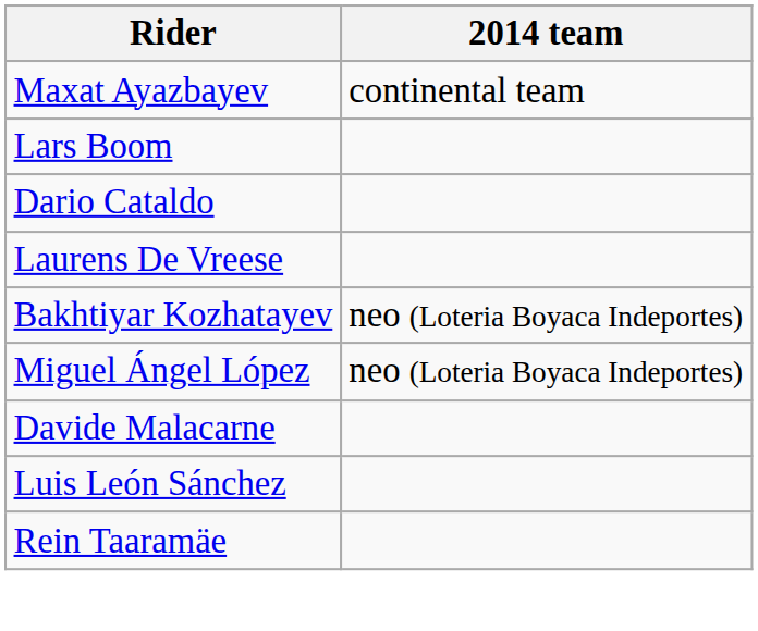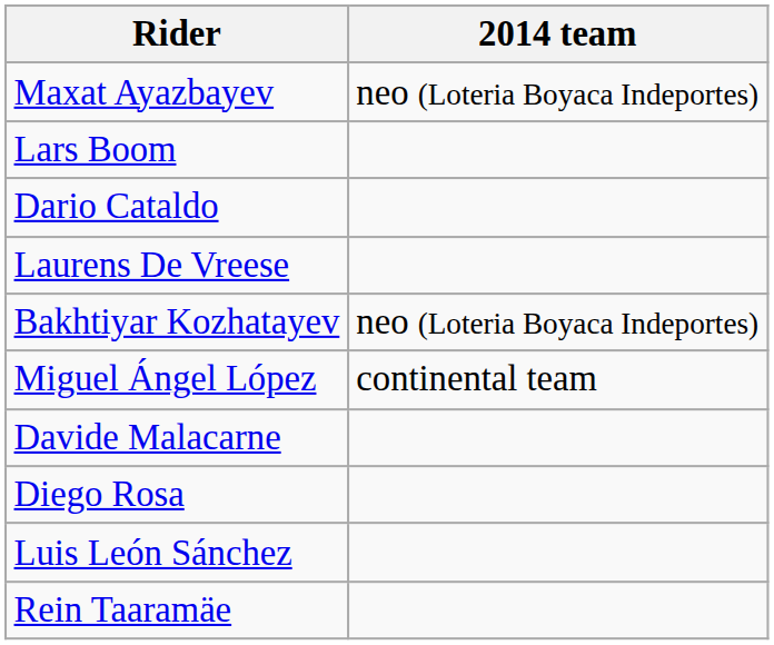 <table class="wikitable">
 <tr>
 <th>Rider</th>
 <th>2014 team</th>
 </tr>
 <tr>
 <td><a href='#'>Maxat Ayazbayev</a></td>
-<td> continental team</td>
+<td>neo <small>(Loteria Boyaca Indeportes)</small></td>
 </tr>
 <tr>
 <td><a href='#'>Lars Boom</a></td>
 <td></td>
 </tr>
 <tr>
 <td><a href='#'>Dario Cataldo</a></td>
 <td></td>
 </tr>
 <tr>
 <td><a href='#'>Laurens De Vreese</a></td>
 <td></td>
 </tr>
 <tr>
 <td><a href='#'>Bakhtiyar Kozhatayev</a></td>
 <td>neo <small>(Loteria Boyaca Indeportes)</small></td>
 </tr>
 <tr>
 <td><a href='#'>Miguel Ángel López</a></td>
-<td>neo <small>(Loteria Boyaca Indeportes)</small></td>
+<td> continental team</td>
 </tr>
 <tr>
 <td><a href='#'>Davide Malacarne</a></td>
+<td></td>
+</tr>
+<tr>
+<td><a href='#'>Diego Rosa</a></td>
 <td></td>
 </tr>
 <tr>
 <td><a href='#'>Luis León Sánchez</a></td>
 <td></td>
 </tr>
 <tr>
 <td><a href='#'>Rein Taaramäe</a></td>
 <td></td>
 </tr>
 </table>
